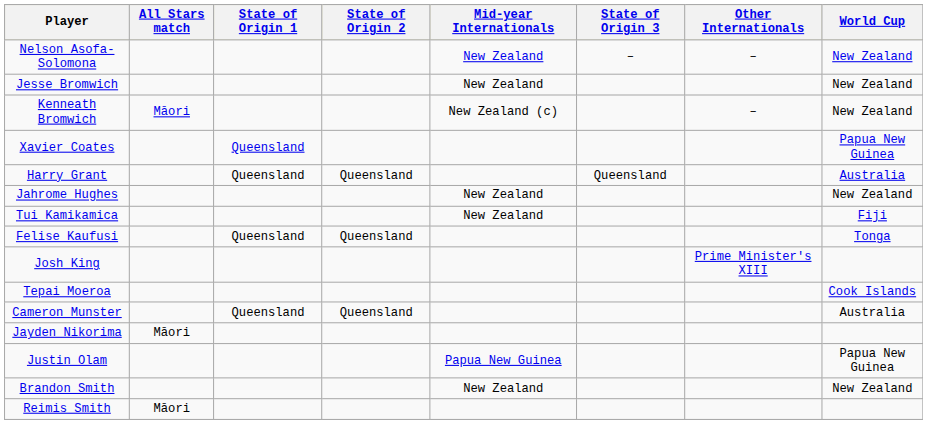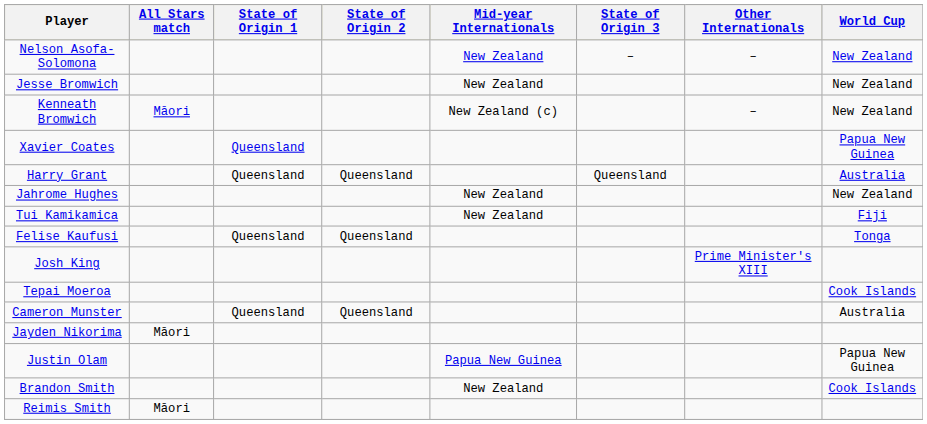 <table class="wikitable"  style="text-align: center; width:100%; font-size:90%;">
 <tr style="background:#bdb76b;">
 <th>Player</th>
 <th><a href='#'>All Stars match</a></th>
 <th><a href='#'>State of Origin 1</a></th>
 <th><a href='#'>State of Origin 2</a></th>
 <th><a href='#'>Mid-year Internationals</a></th>
 <th><a href='#'>State of Origin 3</a></th>
 <th><a href='#'>Other Internationals</a></th>
 <th><a href='#'>World Cup</a></th>
 </tr>
 <tr>
 <td><a href='#'>Nelson Asofa-Solomona</a></td>
 <td></td>
 <td></td>
 <td></td>
 <td><a href='#'>New Zealand</a></td>
 <td>–</td>
 <td>–</td>
 <td><a href='#'>New Zealand</a></td>
 </tr>
 <tr>
 <td><a href='#'>Jesse Bromwich</a></td>
 <td></td>
 <td></td>
 <td></td>
 <td>New Zealand</td>
 <td></td>
 <td></td>
 <td>New Zealand</td>
 </tr>
 <tr>
 <td><a href='#'>Kenneath Bromwich</a></td>
 <td><a href='#'>Māori</a></td>
 <td></td>
 <td></td>
 <td>New Zealand (c)</td>
 <td></td>
 <td>–</td>
 <td>New Zealand</td>
 </tr>
 <tr>
 <td><a href='#'>Xavier Coates</a></td>
 <td></td>
 <td><a href='#'>Queensland</a></td>
 <td></td>
 <td></td>
 <td></td>
 <td></td>
 <td><a href='#'>Papua New Guinea</a></td>
 </tr>
 <tr>
 <td><a href='#'>Harry Grant</a></td>
 <td></td>
 <td>Queensland</td>
 <td>Queensland</td>
 <td></td>
 <td>Queensland</td>
 <td></td>
 <td><a href='#'>Australia</a></td>
 </tr>
 <tr>
 <td><a href='#'>Jahrome Hughes</a></td>
 <td></td>
 <td></td>
 <td></td>
 <td>New Zealand</td>
 <td></td>
 <td></td>
 <td>New Zealand</td>
 </tr>
 <tr>
 <td><a href='#'>Tui Kamikamica</a></td>
 <td></td>
 <td></td>
 <td></td>
 <td>New Zealand</td>
 <td></td>
 <td></td>
 <td><a href='#'>Fiji</a></td>
 </tr>
 <tr>
 <td><a href='#'>Felise Kaufusi</a></td>
 <td></td>
 <td>Queensland</td>
 <td>Queensland</td>
 <td></td>
 <td></td>
 <td></td>
 <td><a href='#'>Tonga</a></td>
 </tr>
 <tr>
 <td><a href='#'>Josh King</a></td>
 <td></td>
 <td></td>
 <td></td>
 <td></td>
 <td></td>
 <td><a href='#'>Prime Minister's XIII</a></td>
 <td></td>
 </tr>
 <tr>
 <td><a href='#'>Tepai Moeroa</a></td>
 <td></td>
 <td></td>
 <td></td>
 <td></td>
 <td></td>
 <td></td>
 <td><a href='#'>Cook Islands</a></td>
 </tr>
 <tr>
 <td><a href='#'>Cameron Munster</a></td>
 <td></td>
 <td>Queensland</td>
 <td>Queensland</td>
 <td></td>
 <td></td>
 <td></td>
 <td>Australia</td>
 </tr>
 <tr>
 <td><a href='#'>Jayden Nikorima</a></td>
 <td>Māori</td>
 <td></td>
 <td></td>
 <td></td>
 <td></td>
 <td></td>
 <td></td>
 </tr>
 <tr>
 <td><a href='#'>Justin Olam</a></td>
 <td></td>
 <td></td>
 <td></td>
 <td><a href='#'>Papua New Guinea</a></td>
 <td></td>
 <td></td>
 <td>Papua New Guinea</td>
 </tr>
 <tr>
 <td><a href='#'>Brandon Smith</a></td>
 <td></td>
 <td></td>
 <td></td>
 <td>New Zealand</td>
 <td></td>
 <td></td>
-<td>New Zealand</td>
+<td><a href='#'>Cook Islands</a></td>
 </tr>
 <tr>
 <td><a href='#'>Reimis Smith</a></td>
 <td>Māori</td>
 <td></td>
 <td></td>
 <td></td>
 <td></td>
 <td></td>
 <td></td>
 </tr>
 <tr>
 </tr>
 </table>
